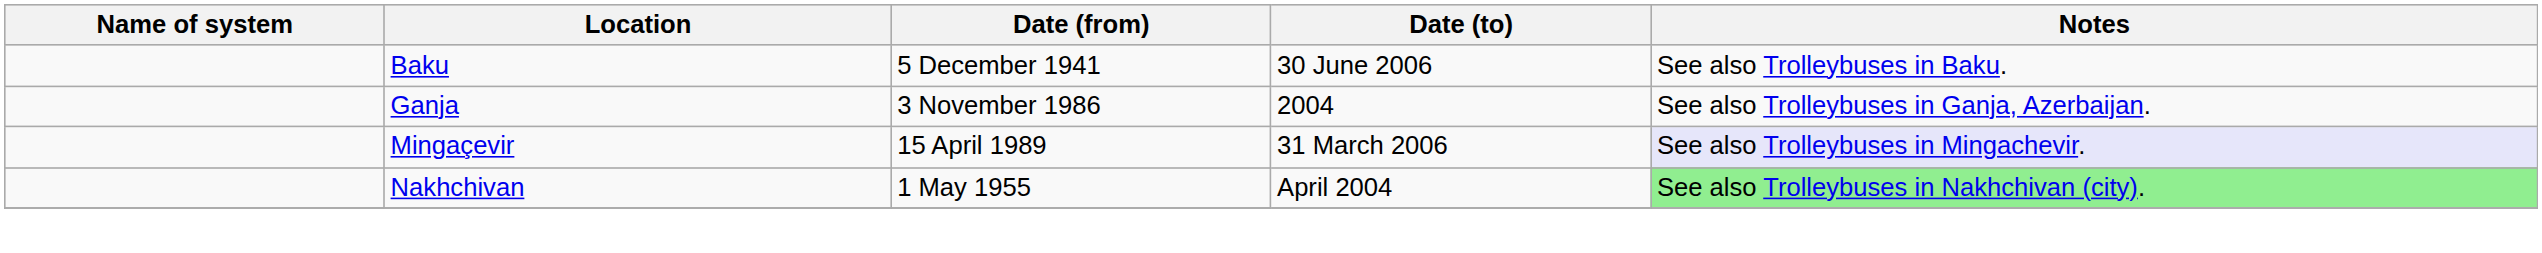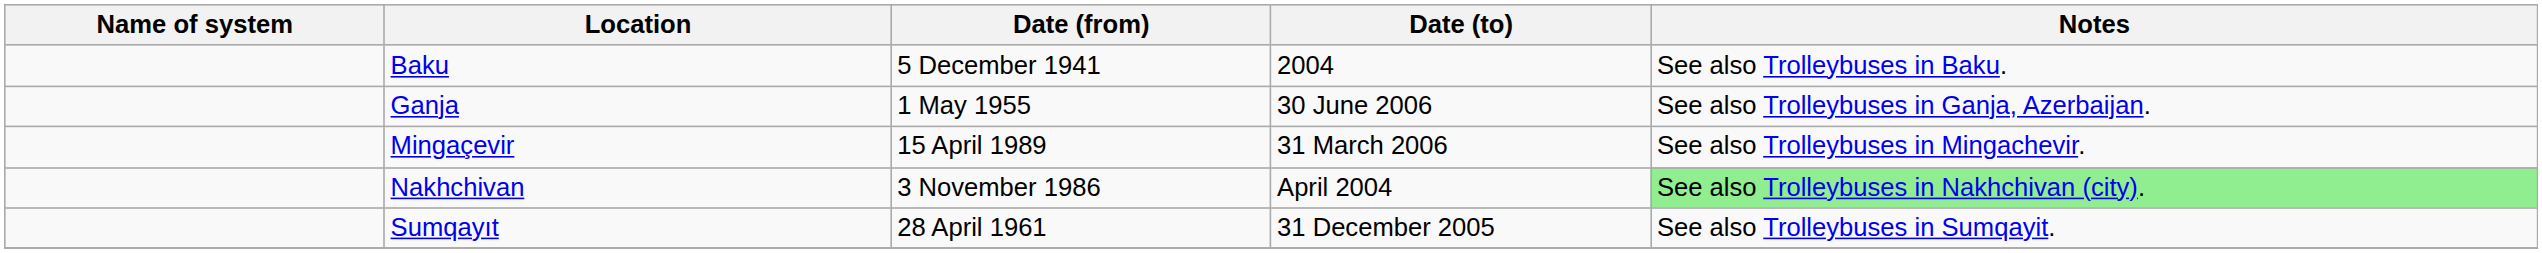 <table class="wikitable" width=100%>
 <tr>
 <th width=15%>Name of system</th>
 <th width=20%>Location</th>
 <th width=15%>Date (from)</th>
 <th width=15%>Date (to)</th>
 <th width=35%>Notes</th>
 </tr>
 <tr>
 <td> </td>
 <td><a href='#'>Baku</a></td>
 <td>5 December 1941</td>
-<td>30 June 2006</td>
+<td>2004</td>
 <td>See also <a href='#'>Trolleybuses in Baku</a>.</td>
 </tr>
 <tr>
 <td> </td>
 <td><a href='#'>Ganja</a></td>
-<td>3 November 1986</td>
-<td>2004</td>
+<td>1 May 1955</td>
+<td>30 June 2006</td>
 <td>See also <a href='#'>Trolleybuses in Ganja, Azerbaijan</a>.</td>
 </tr>
 <tr>
 <td> </td>
 <td><a href='#'>Mingaçevir</a></td>
 <td>15 April 1989</td>
 <td>31 March 2006</td>
-<td style="background: lavender;">See also <a href='#'>Trolleybuses in Mingachevir</a>.</td>
+<td>See also <a href='#'>Trolleybuses in Mingachevir</a>.</td>
 </tr>
 <tr>
 <td> </td>
 <td><a href='#'>Nakhchivan</a></td>
-<td>1 May 1955</td>
+<td>3 November 1986</td>
 <td>April 2004</td>
 <td style="background: lightgreen;">See also <a href='#'>Trolleybuses in Nakhchivan (city)</a>.</td>
 </tr>
 <tr>
+<td> </td>
+<td><a href='#'>Sumqayıt</a></td>
+<td>28 April 1961</td>
+<td>31 December 2005</td>
+<td>See also <a href='#'>Trolleybuses in Sumqayit</a>.</td>
+</tr>
+<tr>
 </tr>
 </table>
